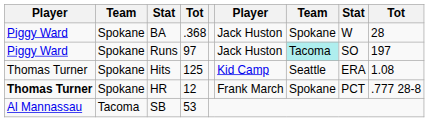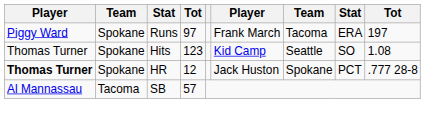 <table class="wikitable">
 <tr>
 <th>Player</th>
 <th>Team</th>
 <th>Stat</th>
 <th>Tot</th>
 <th></th>
 <th>Player</th>
 <th>Team</th>
 <th>Stat</th>
 <th>Tot</th>
 </tr>
 <tr>
 <td><a href='#'>Piggy Ward</a></td>
 <td>Spokane</td>
-<td>BA</td>
-<td>.368</td>
-<td></td>
-<td>Jack Huston</td>
-<td>Spokane</td>
-<td>W</td>
-<td>28</td>
-</tr>
-<tr>
-<td><a href='#'>Piggy Ward</a></td>
-<td>Spokane</td>
 <td>Runs</td>
 <td>97</td>
 <td></td>
-<td>Jack Huston</td>
-<td style="background: paleturquoise;">Tacoma</td>
-<td>SO</td>
+<td>Frank March</td>
+<td>Tacoma</td>
+<td>ERA</td>
 <td>197</td>
 </tr>
 <tr>
 <td>Thomas Turner</td>
 <td>Spokane</td>
 <td>Hits</td>
-<td>125</td>
+<td>123</td>
 <td></td>
 <td><a href='#'>Kid Camp</a></td>
 <td>Seattle</td>
-<td>ERA</td>
+<td>SO</td>
 <td>1.08</td>
 </tr>
 <tr>
 <td><strong>Thomas Turner</strong></td>
 <td>Spokane</td>
 <td>HR</td>
 <td>12</td>
 <td></td>
-<td>Frank March</td>
+<td>Jack Huston</td>
 <td>Spokane</td>
 <td>PCT</td>
 <td>.777 28-8</td>
 </tr>
 <tr>
 <td><a href='#'>Al Mannassau</a></td>
 <td>Tacoma</td>
 <td>SB</td>
-<td>53</td>
+<td>57</td>
 </tr>
 </table>
